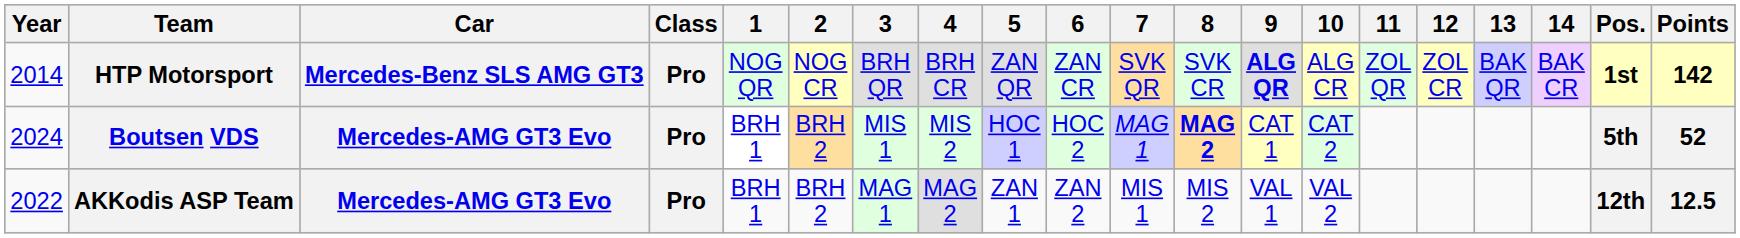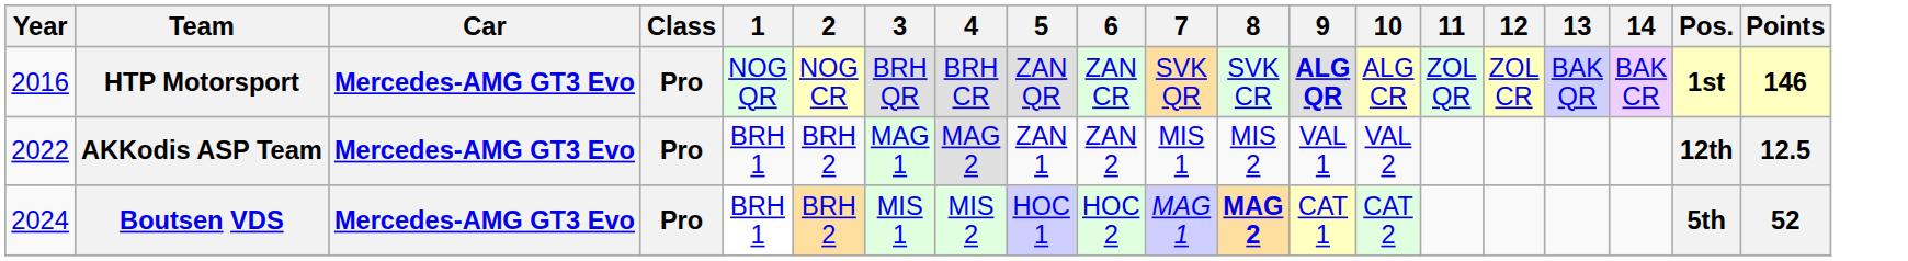 <table class="wikitable" border="1" style="text-align:center; font-size:90%;">
 <tr>
 <th>Year</th>
 <th>Team</th>
 <th>Car</th>
 <th>Class</th>
 <th>1</th>
 <th>2</th>
 <th>3</th>
 <th>4</th>
 <th>5</th>
 <th>6</th>
 <th>7</th>
 <th>8</th>
 <th>9</th>
 <th>10</th>
 <th>11</th>
 <th>12</th>
 <th>13</th>
 <th>14</th>
 <th>Pos.</th>
 <th>Points</th>
 </tr>
 <tr>
-<td><a href='#'>2014</a></td>
+<td><a href='#'>2016</a></td>
 <th>HTP Motorsport</th>
-<th><a href='#'>Mercedes-Benz SLS AMG GT3</a></th>
+<th><a href='#'>Mercedes-AMG GT3 Evo</a></th>
 <th>Pro</th>
 <td style="background:#DFFFDF;"><a href='#'>NOG<br>QR</a><br></td>
 <td style="background:#FFFFBF;"><a href='#'>NOG<br>CR</a><br></td>
 <td style="background:#DFDFDF;"><a href='#'>BRH<br>QR</a><br></td>
 <td style="background:#DFDFDF;"><a href='#'>BRH<br>CR</a><br></td>
 <td style="background:#DFDFDF;"><a href='#'>ZAN<br>QR</a><br></td>
 <td style="background:#DFFFDF;"><a href='#'>ZAN<br>CR</a><br></td>
 <td style="background:#FFDF9F;"><a href='#'>SVK<br>QR</a><br></td>
 <td style="background:#DFFFDF;"><a href='#'>SVK<br>CR</a><br></td>
 <td style="background:#DFDFDF;"><strong><a href='#'>ALG<br>QR</a><br></strong></td>
 <td style="background:#FFFFBF;"><a href='#'>ALG<br>CR</a><br></td>
 <td style="background:#DFFFDF;"><a href='#'>ZOL<br>QR</a><br></td>
 <td style="background:#FFFFBF;"><a href='#'>ZOL<br>CR</a><br></td>
 <td style="background:#CFCFFF;"><a href='#'>BAK<br>QR</a><br></td>
 <td style="background:#EFCFFF;"><a href='#'>BAK<br>CR</a><br></td>
 <th style="background:#FFFFBF;">1st</th>
-<th style="background:#FFFFBF;">142</th>
+<th style="background:#FFFFBF;">146</th>
+</tr>
+<tr>
+<td><a href='#'>2022</a></td>
+<th>AKKodis ASP Team</th>
+<th><a href='#'>Mercedes-AMG GT3 Evo</a></th>
+<th>Pro</th>
+<td><a href='#'>BRH<br>1</a></td>
+<td><a href='#'>BRH<br>2</a></td>
+<td style="background:#DFFFDF;"><a href='#'>MAG<br>1</a><br></td>
+<td style="background:#DFDFDF;"><a href='#'>MAG<br>2</a><br></td>
+<td><a href='#'>ZAN<br>1</a></td>
+<td><a href='#'>ZAN<br>2</a></td>
+<td><a href='#'>MIS<br>1</a></td>
+<td><a href='#'>MIS<br>2</a></td>
+<td><a href='#'>VAL<br>1</a></td>
+<td><a href='#'>VAL <br>2</a></td>
+<td></td>
+<td></td>
+<td></td>
+<td></td>
+<th>12th</th>
+<th>12.5</th>
 </tr>
 <tr>
 <td><a href='#'>2024</a></td>
 <th><a href='#'>Boutsen</a> <a href='#'>VDS</a></th>
 <th><a href='#'>Mercedes-AMG GT3 Evo</a></th>
 <th>Pro</th>
 <td style="background:#FFFFFF;"><a href='#'>BRH<br>1</a><br></td>
 <td style="background:#FFDF9F;"><a href='#'>BRH<br>2</a><br></td>
 <td style="background:#DFFFDF;"><a href='#'>MIS<br>1</a><br></td>
 <td style="background:#DFFFDF;"><a href='#'>MIS<br>2</a><br></td>
 <td style="background:#CFCFFF;"><a href='#'>HOC<br>1</a><br></td>
 <td style="background:#DFFFDF;"><a href='#'>HOC<br>2</a><br></td>
 <td style="background:#CFCFFF;"><em><a href='#'>MAG<br>1</a></em><br></td>
 <td style="background:#FFDF9F;"><strong><a href='#'>MAG<br>2</a></strong><br></td>
 <td style="background:#FFFFBF;"><a href='#'>CAT<br>1</a><br></td>
 <td style="background:#DFFFDF;"><a href='#'>CAT<br>2</a><br></td>
 <td></td>
 <td></td>
 <td></td>
 <td></td>
 <th>5th</th>
 <th>52</th>
 </tr>
-<tr>
-<td><a href='#'>2022</a></td>
-<th>AKKodis ASP Team</th>
-<th><a href='#'>Mercedes-AMG GT3 Evo</a></th>
-<th>Pro</th>
-<td><a href='#'>BRH<br>1</a></td>
-<td><a href='#'>BRH<br>2</a></td>
-<td style="background:#DFFFDF;"><a href='#'>MAG<br>1</a><br></td>
-<td style="background:#DFDFDF;"><a href='#'>MAG<br>2</a><br></td>
-<td><a href='#'>ZAN<br>1</a></td>
-<td><a href='#'>ZAN<br>2</a></td>
-<td><a href='#'>MIS<br>1</a></td>
-<td><a href='#'>MIS<br>2</a></td>
-<td><a href='#'>VAL<br>1</a></td>
-<td><a href='#'>VAL <br>2</a></td>
-<td></td>
-<td></td>
-<td></td>
-<td></td>
-<th>12th</th>
-<th>12.5</th>
-</tr>
 </table>
